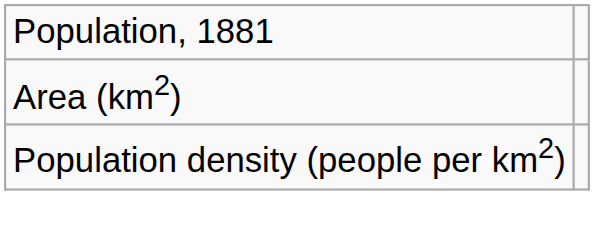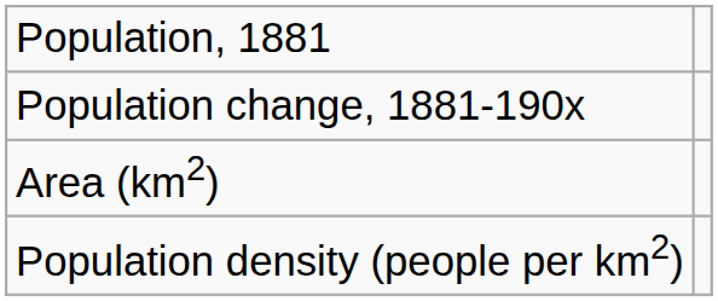 <table class="wikitable">
 <tr>
 <td>Population, 1881</td>
+<td></td>
+</tr>
+<tr>
+<td>Population change, 1881-190x</td>
 <td></td>
 </tr>
 <tr>
 <td>Area (km<sup>2</sup>)</td>
 <td></td>
 </tr>
 <tr>
 <td>Population density (people per km<sup>2</sup>)</td>
 <td></td>
 </tr>
 </table>
